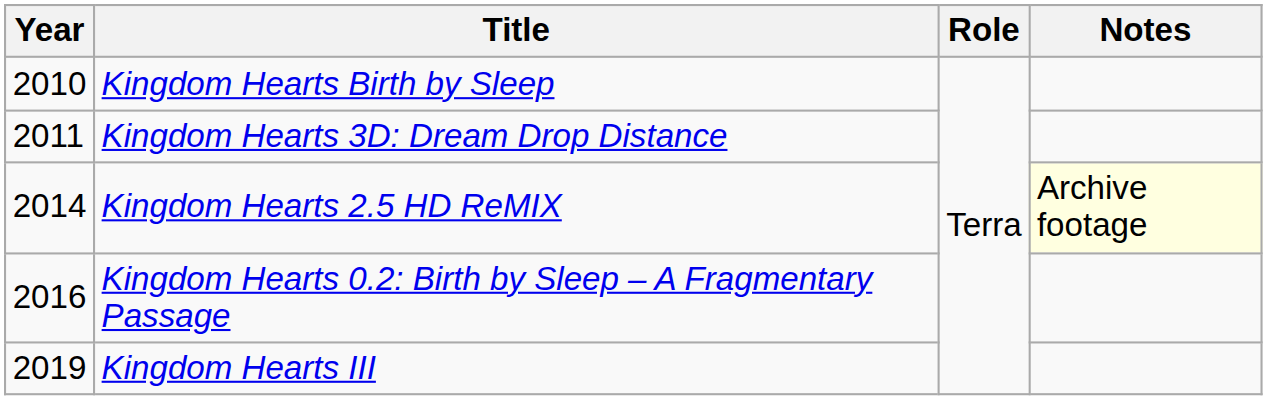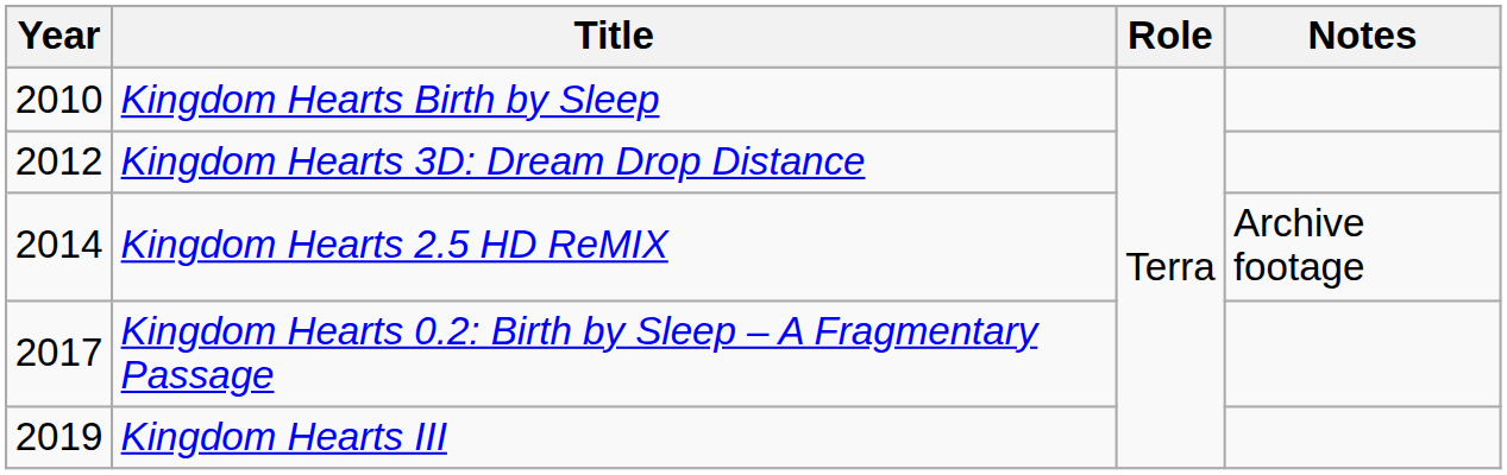 <table class="wikitable sortable">
 <tr>
 <th>Year</th>
 <th>Title</th>
 <th>Role</th>
 <th class="unsortable">Notes</th>
 </tr>
 <tr>
 <td>2010</td>
 <td><em><a href='#'>Kingdom Hearts Birth by Sleep</a></em></td>
 <td rowspan=5>Terra</td>
 <td></td>
 </tr>
 <tr>
-<td>2011</td>
+<td>2012</td>
 <td><em><a href='#'>Kingdom Hearts 3D: Dream Drop Distance</a></em></td>
 <td></td>
 </tr>
 <tr>
 <td>2014</td>
 <td><em><a href='#'>Kingdom Hearts 2.5 HD ReMIX</a></em></td>
-<td style="background: lightyellow;">Archive footage</td>
+<td>Archive footage</td>
 </tr>
 <tr>
-<td>2016</td>
+<td>2017</td>
 <td><em><a href='#'>Kingdom Hearts 0.2: Birth by Sleep – A Fragmentary Passage</a></em></td>
 <td></td>
 </tr>
 <tr>
 <td>2019</td>
 <td><em><a href='#'>Kingdom Hearts III</a></em></td>
 <td></td>
 </tr>
 </table>
